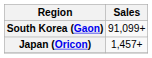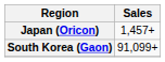 <table class="wikitable plainrowheaders" style="text-align:center;" border="1">
 <tr>
 <th>Region</th>
 <th>Sales</th>
 </tr>
 <tr>
+<th scope="row">Japan (<a href='#'>Oricon</a>)</th>
+<td>1,457+</td>
+</tr>
+<tr>
 <th scope="row">South Korea (<a href='#'>Gaon</a>)</th>
 <td>91,099+</td>
 </tr>
 <tr>
-<th scope="row">Japan (<a href='#'>Oricon</a>)</th>
-<td>1,457+</td>
-</tr>
-<tr>
 </tr>
 </table>
